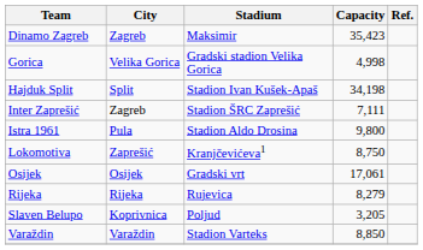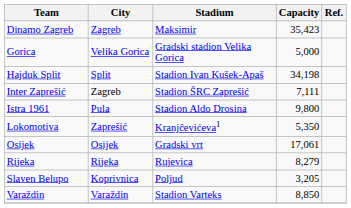 <table class="wikitable sortable">
 <tr>
 <th width="120">Team</th>
 <th width="90">City</th>
 <th width="180">Stadium</th>
 <th width="60">Capacity</th>
 <th width="30">Ref.</th>
 </tr>
 <tr>
 <td><a href='#'>Dinamo Zagreb</a></td>
 <td><a href='#'>Zagreb</a></td>
 <td><a href='#'>Maksimir</a></td>
 <td align="right">35,423</td>
 <td></td>
 </tr>
 <tr>
 <td><a href='#'>Gorica</a></td>
 <td><a href='#'>Velika Gorica</a></td>
 <td><a href='#'>Gradski stadion Velika Gorica</a></td>
-<td align="right">4,998</td>
+<td align="right">5,000</td>
 <td></td>
 </tr>
 <tr>
 <td><a href='#'>Hajduk Split</a></td>
 <td><a href='#'>Split</a></td>
 <td><a href='#'>Stadion Ivan Kušek-Apaš</a></td>
 <td align="right">34,198</td>
 <td></td>
 </tr>
 <tr>
 <td><a href='#'>Inter Zaprešić</a></td>
 <td>Zagreb</td>
 <td><a href='#'>Stadion ŠRC Zaprešić</a></td>
 <td align="right">7,111</td>
 <td></td>
 </tr>
 <tr>
 <td><a href='#'>Istra 1961</a></td>
 <td><a href='#'>Pula</a></td>
 <td><a href='#'>Stadion Aldo Drosina</a></td>
 <td align="right">9,800</td>
 <td></td>
 </tr>
 <tr>
 <td><a href='#'>Lokomotiva</a></td>
 <td><a href='#'>Zaprešić</a></td>
 <td><a href='#'>Kranjčevićeva</a><sup>1</sup></td>
-<td align="right">8,750</td>
+<td align="right">5,350</td>
 <td></td>
 </tr>
 <tr>
 <td><a href='#'>Osijek</a></td>
 <td><a href='#'>Osijek</a></td>
 <td><a href='#'>Gradski vrt</a></td>
 <td align="right">17,061</td>
 <td></td>
 </tr>
 <tr>
 <td><a href='#'>Rijeka</a></td>
 <td><a href='#'>Rijeka</a></td>
 <td><a href='#'>Rujevica</a></td>
 <td align="right">8,279</td>
 <td></td>
 </tr>
 <tr>
 <td><a href='#'>Slaven Belupo</a></td>
 <td><a href='#'>Koprivnica</a></td>
 <td><a href='#'>Poljud</a></td>
 <td align="right">3,205</td>
 <td></td>
 </tr>
 <tr>
 <td><a href='#'>Varaždin</a></td>
 <td><a href='#'>Varaždin</a></td>
 <td><a href='#'>Stadion Varteks</a></td>
 <td align="right">8,850</td>
 <td></td>
 </tr>
 <tr>
 </tr>
 </table>
